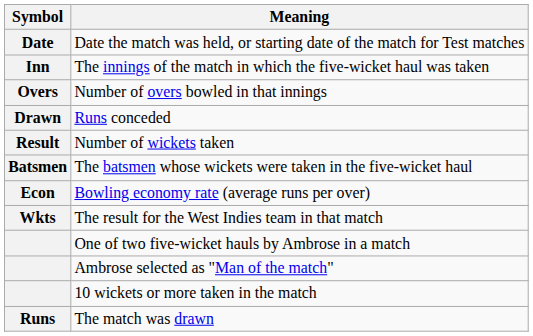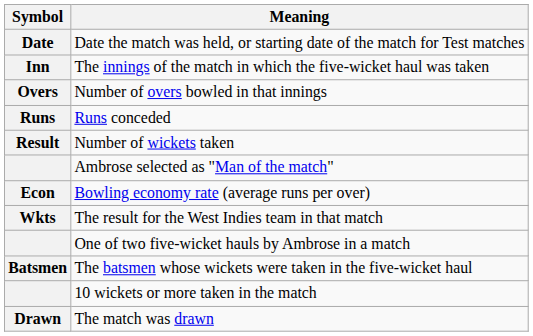 <table class="wikitable plainrowheaders">
 <tr>
 <th>Symbol</th>
 <th>Meaning</th>
 </tr>
 <tr>
 <th scope="row">Date</th>
 <td>Date the match was held, or starting date of the match for Test matches</td>
 </tr>
 <tr>
 <th scope="row">Inn</th>
 <td>The <a href='#'>innings</a> of the match in which the five-wicket haul was taken</td>
 </tr>
 <tr>
 <th scope="row">Overs</th>
 <td>Number of <a href='#'>overs</a> bowled in that innings</td>
 </tr>
 <tr>
-<th scope="row">Drawn</th>
+<th scope="row">Runs</th>
 <td><a href='#'>Runs</a> conceded</td>
 </tr>
 <tr>
 <th scope="row">Result</th>
 <td>Number of <a href='#'>wickets</a> taken</td>
 </tr>
 <tr>
-<th scope="row">Batsmen</th>
-<td>The <a href='#'>batsmen</a> whose wickets were taken in the five-wicket haul</td>
+<th scope="row"></th>
+<td>Ambrose selected as "<a href='#'>Man of the match</a>"</td>
 </tr>
 <tr>
 <th scope="row">Econ</th>
 <td><a href='#'>Bowling economy rate</a> (average runs per over)</td>
 </tr>
 <tr>
 <th scope="row">Wkts</th>
 <td>The result for the West Indies team in that match</td>
 </tr>
 <tr>
 <th scope="row"></th>
 <td>One of two five-wicket hauls by Ambrose in a match</td>
 </tr>
 <tr>
-<th scope="row"></th>
-<td>Ambrose selected as "<a href='#'>Man of the match</a>"</td>
+<th scope="row">Batsmen</th>
+<td>The <a href='#'>batsmen</a> whose wickets were taken in the five-wicket haul</td>
 </tr>
 <tr>
 <th scope="row"></th>
 <td>10 wickets or more taken in the match</td>
 </tr>
 <tr>
-<th scope="row">Runs</th>
+<th scope="row">Drawn</th>
 <td>The match was <a href='#'>drawn</a></td>
 </tr>
 </table>
